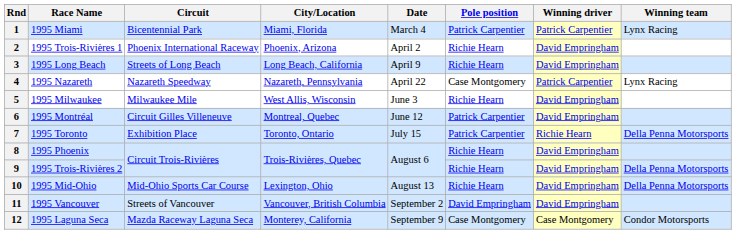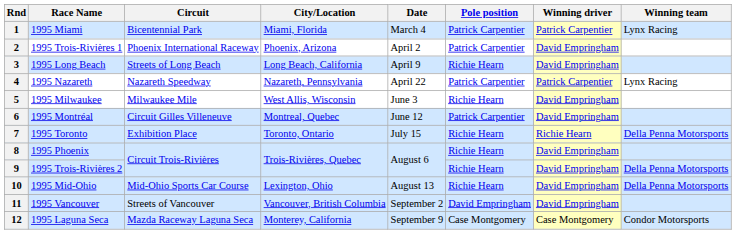 <table class="wikitable" style="font-size: 85%;">
 <tr>
 <th>Rnd</th>
 <th>Race Name</th>
 <th>Circuit</th>
 <th>City/Location</th>
 <th>Date</th>
 <th><a href='#'>Pole position</a></th>
 <th>Winning driver</th>
 <th>Winning team</th>
 </tr>
 <tr style="background:#D0E7FF;">
 <th>1</th>
 <td> <a href='#'>1995 Miami</a></td>
 <td><a href='#'>Bicentennial Park</a></td>
 <td><a href='#'>Miami, Florida</a></td>
 <td>March 4</td>
 <td> <a href='#'>Patrick Carpentier</a></td>
 <td style="background:#FFFFBF;"> <a href='#'>Patrick Carpentier</a></td>
 <td> Lynx Racing</td>
 </tr>
 <tr style="background:#FFFFFF;">
 <th>2</th>
 <td> <a href='#'>1995 Trois-Rivières 1</a></td>
 <td><a href='#'>Phoenix International Raceway</a></td>
 <td><a href='#'>Phoenix, Arizona</a></td>
 <td>April 2</td>
-<td> <a href='#'>Richie Hearn</a></td>
+<td> <a href='#'>Patrick Carpentier</a></td>
 <td style="background:#FFFFBF;"> <a href='#'>David Empringham</a></td>
 <td></td>
 </tr>
 <tr style="background:#D0E7FF;">
 <th>3</th>
 <td> <a href='#'>1995 Long Beach</a></td>
 <td><a href='#'>Streets of Long Beach</a></td>
 <td><a href='#'>Long Beach, California</a></td>
 <td>April 9</td>
 <td> <a href='#'>Richie Hearn</a></td>
 <td style="background:#FFFFBF;"> <a href='#'>David Empringham</a></td>
 <td></td>
 </tr>
 <tr style="background:#FFFFFF;">
 <th>4</th>
 <td> <a href='#'>1995 Nazareth</a></td>
 <td><a href='#'>Nazareth Speedway</a></td>
 <td><a href='#'>Nazareth, Pennsylvania</a></td>
 <td>April 22</td>
-<td> Case Montgomery</td>
+<td> <a href='#'>Patrick Carpentier</a></td>
 <td style="background:#FFFFBF;"> <a href='#'>Patrick Carpentier</a></td>
 <td> Lynx Racing</td>
 </tr>
 <tr style="background:#FFFFFF;">
 <th>5</th>
 <td> <a href='#'>1995 Milwaukee</a></td>
 <td><a href='#'>Milwaukee Mile</a></td>
 <td><a href='#'>West Allis, Wisconsin</a></td>
 <td>June 3</td>
 <td> <a href='#'>Richie Hearn</a></td>
 <td style="background:#FFFFBF;"> <a href='#'>David Empringham</a></td>
 <td></td>
 </tr>
 <tr style="background:#D0E7FF;">
 <th>6</th>
 <td> <a href='#'>1995 Montréal</a></td>
 <td><a href='#'>Circuit Gilles Villeneuve</a></td>
 <td><a href='#'>Montreal, Quebec</a></td>
 <td>June 12</td>
 <td> <a href='#'>Patrick Carpentier</a></td>
 <td style="background:#FFFFBF;"> <a href='#'>David Empringham</a></td>
 <td></td>
 </tr>
 <tr style="background:#D0E7FF;">
 <th>7</th>
 <td> <a href='#'>1995 Toronto</a></td>
 <td><a href='#'>Exhibition Place</a></td>
 <td><a href='#'>Toronto, Ontario</a></td>
 <td>July 15</td>
-<td> <a href='#'>Patrick Carpentier</a></td>
+<td> <a href='#'>Richie Hearn</a></td>
 <td style="background:#FFFFBF;"> <a href='#'>Richie Hearn</a></td>
 <td> <a href='#'>Della Penna Motorsports</a></td>
 </tr>
 <tr style="background:#D0E7FF;">
 <th>8</th>
 <td> <a href='#'>1995 Phoenix</a></td>
 <td rowspan="2"><a href='#'>Circuit Trois-Rivières</a></td>
 <td rowspan="2"><a href='#'>Trois-Rivières, Quebec</a></td>
 <td rowspan="2">August 6</td>
 <td> <a href='#'>Richie Hearn</a></td>
 <td style="background:#FFFFBF;"> <a href='#'>David Empringham</a></td>
 <td></td>
 </tr>
 <tr style="background:#D0E7FF;">
 <th>9</th>
 <td> <a href='#'>1995 Trois-Rivières 2</a></td>
 <td> <a href='#'>Richie Hearn</a></td>
 <td style="background:#FFFFBF;"> <a href='#'>David Empringham</a></td>
 <td> <a href='#'>Della Penna Motorsports</a></td>
 </tr>
 <tr style="background:#D0E7FF;">
 <th>10</th>
 <td> <a href='#'>1995 Mid-Ohio</a></td>
 <td><a href='#'>Mid-Ohio Sports Car Course</a></td>
 <td><a href='#'>Lexington, Ohio</a></td>
 <td>August 13</td>
 <td> <a href='#'>Richie Hearn</a></td>
 <td style="background:#FFFFBF;"> <a href='#'>David Empringham</a></td>
 <td> <a href='#'>Della Penna Motorsports</a></td>
 </tr>
 <tr style="background:#D0E7FF;">
 <th>11</th>
 <td> <a href='#'>1995 Vancouver</a></td>
 <td>Streets of Vancouver</td>
 <td><a href='#'>Vancouver, British Columbia</a></td>
 <td>September 2</td>
 <td> <a href='#'>David Empringham</a></td>
 <td style="background:#FFFFBF;"> <a href='#'>David Empringham</a></td>
 <td></td>
 </tr>
 <tr style="background:#D0E7FF;">
 <th>12</th>
 <td> <a href='#'>1995 Laguna Seca</a></td>
 <td><a href='#'>Mazda Raceway Laguna Seca</a></td>
 <td><a href='#'>Monterey, California</a></td>
 <td>September 9</td>
 <td> Case Montgomery</td>
 <td style="background:#FFFFBF;"> Case Montgomery</td>
 <td> Condor Motorsports</td>
 </tr>
 </table>
